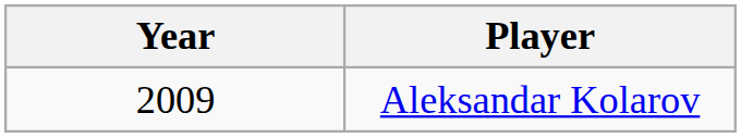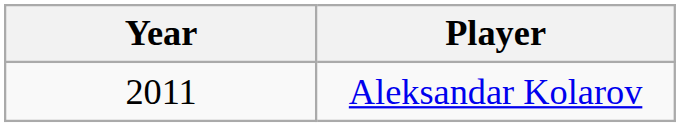 <table class="wikitable" style="text-align:center">
 <tr>
 <th>Year</th>
 <th>Player</th>
 </tr>
 <tr>
-<td style="width:130px;">2009</td>
+<td style="width:130px;">2011</td>
 <td style="width:150px;"> <a href='#'>Aleksandar Kolarov</a></td>
 </tr>
 </table>
